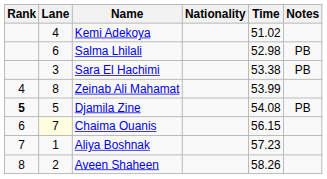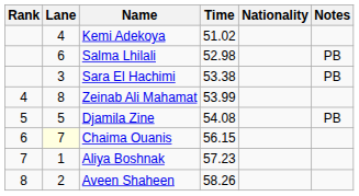 <table class="wikitable sortable" style="text-align:center;font-size:95%">
 <tr>
 <th>Rank</th>
 <th>Lane</th>
 <th>Name</th>
+<th>Time</th>
 <th>Nationality</th>
-<th>Time</th>
 <th>Notes</th>
 </tr>
 <tr>
 <td></td>
 <td>4</td>
 <td align=left><a href='#'>Kemi Adekoya</a></td>
+<td>51.02</td>
 <td align=left></td>
-<td>51.02</td>
 <td></td>
 </tr>
 <tr>
 <td></td>
 <td>6</td>
 <td align=left><a href='#'>Salma Lhilali</a></td>
+<td>52.98</td>
 <td align=left></td>
-<td>52.98</td>
 <td>PB</td>
 </tr>
 <tr>
 <td></td>
 <td>3</td>
 <td align=left><a href='#'>Sara El Hachimi</a></td>
+<td>53.38</td>
 <td align=left></td>
-<td>53.38</td>
 <td>PB</td>
 </tr>
 <tr>
 <td>4</td>
 <td>8</td>
 <td align=left><a href='#'>Zeinab Ali Mahamat</a></td>
+<td>53.99</td>
 <td align=left></td>
-<td>53.99</td>
 <td></td>
 </tr>
 <tr>
-<td><strong>5</strong></td>
+<td>5</td>
 <td>5</td>
 <td align=left><a href='#'>Djamila Zine</a></td>
+<td>54.08</td>
 <td align=left></td>
-<td>54.08</td>
 <td>PB</td>
 </tr>
 <tr>
 <td>6</td>
 <td style="background: lightyellow;">7</td>
 <td align=left><a href='#'>Chaima Ouanis</a></td>
+<td>56.15</td>
 <td align=left></td>
-<td>56.15</td>
 <td></td>
 </tr>
 <tr>
 <td>7</td>
 <td>1</td>
 <td align=left><a href='#'>Aliya Boshnak</a></td>
+<td>57.23</td>
 <td align=left></td>
-<td>57.23</td>
 <td></td>
 </tr>
 <tr>
 <td>8</td>
 <td>2</td>
 <td align=left><a href='#'>Aveen Shaheen</a></td>
+<td>58.26</td>
 <td align=left></td>
-<td>58.26</td>
 <td></td>
 </tr>
 </table>
